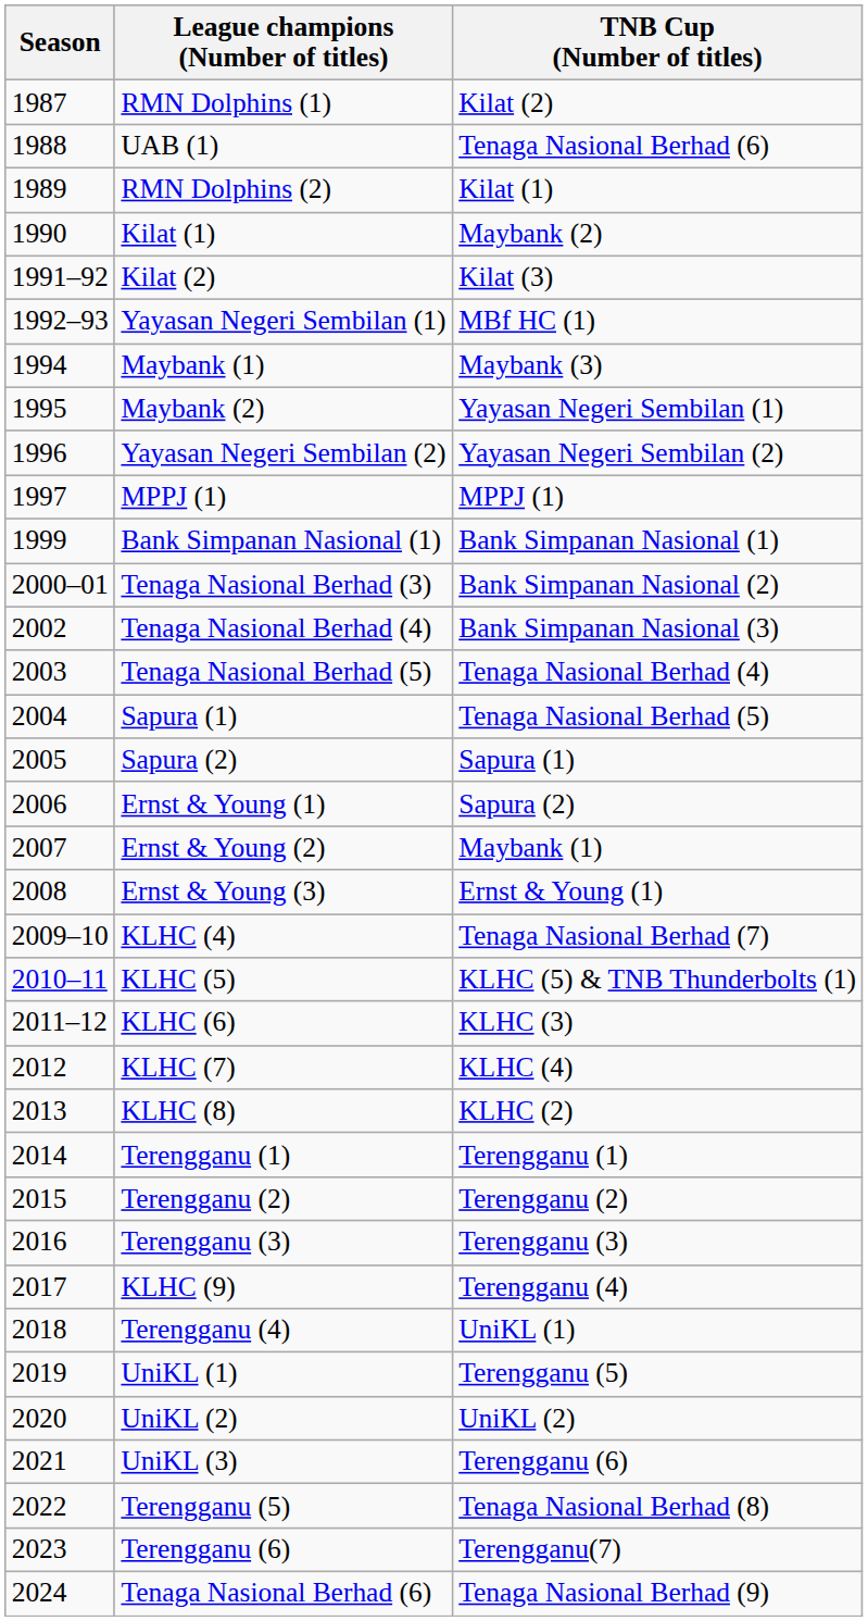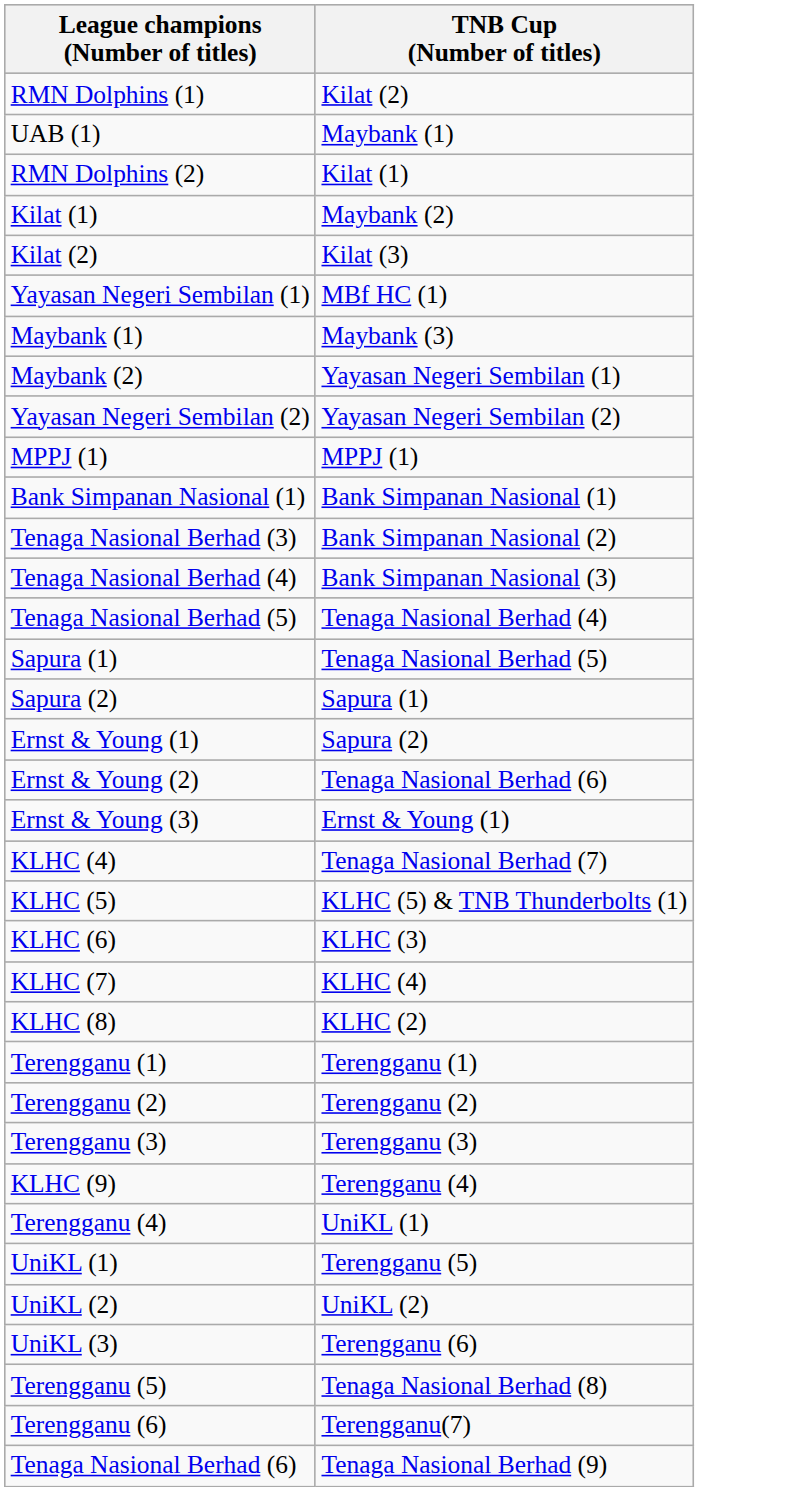 <table class="wikitable">
 <tr>
-<th>Season</th>
 <th>League champions<br>(Number of titles)</th>
 <th>TNB Cup<br>(Number of titles)</th>
 </tr>
 <tr>
-<td>1987</td>
 <td><a href='#'>RMN Dolphins</a> (1)</td>
 <td><a href='#'>Kilat</a> (2)</td>
 </tr>
 <tr>
-<td>1988</td>
 <td>UAB (1)</td>
-<td><a href='#'>Tenaga Nasional Berhad</a> (6)</td>
+<td><a href='#'>Maybank</a> (1)</td>
 </tr>
 <tr>
-<td>1989</td>
 <td><a href='#'>RMN Dolphins</a> (2)</td>
 <td><a href='#'>Kilat</a> (1)</td>
 </tr>
 <tr>
-<td>1990</td>
 <td><a href='#'>Kilat</a> (1)</td>
 <td><a href='#'>Maybank</a> (2)</td>
 </tr>
 <tr>
-<td>1991–92</td>
 <td><a href='#'>Kilat</a> (2)</td>
 <td><a href='#'>Kilat</a> (3)</td>
 </tr>
 <tr>
-<td>1992–93</td>
 <td><a href='#'>Yayasan Negeri Sembilan</a> (1)</td>
 <td><a href='#'>MBf HC</a> (1)</td>
 </tr>
 <tr>
-<td>1994</td>
 <td><a href='#'>Maybank</a> (1)</td>
 <td><a href='#'>Maybank</a> (3)</td>
 </tr>
 <tr>
-<td>1995</td>
 <td><a href='#'>Maybank</a> (2)</td>
 <td><a href='#'>Yayasan Negeri Sembilan</a> (1)</td>
 </tr>
 <tr>
-<td>1996</td>
 <td><a href='#'>Yayasan Negeri Sembilan</a> (2)</td>
 <td><a href='#'>Yayasan Negeri Sembilan</a> (2)</td>
 </tr>
 <tr>
-<td>1997</td>
 <td><a href='#'>MPPJ</a> (1)</td>
 <td><a href='#'>MPPJ</a> (1)</td>
 </tr>
 <tr>
-<td>1999</td>
 <td><a href='#'>Bank Simpanan Nasional</a> (1)</td>
 <td><a href='#'>Bank Simpanan Nasional</a> (1)</td>
 </tr>
 <tr>
-<td>2000–01</td>
 <td><a href='#'>Tenaga Nasional Berhad</a> (3)</td>
 <td><a href='#'>Bank Simpanan Nasional</a> (2)</td>
 </tr>
 <tr>
-<td>2002</td>
 <td><a href='#'>Tenaga Nasional Berhad</a> (4)</td>
 <td><a href='#'>Bank Simpanan Nasional</a> (3)</td>
 </tr>
 <tr>
-<td>2003</td>
 <td><a href='#'>Tenaga Nasional Berhad</a> (5)</td>
 <td><a href='#'>Tenaga Nasional Berhad</a> (4)</td>
 </tr>
 <tr>
-<td>2004</td>
 <td><a href='#'>Sapura</a> (1)</td>
 <td><a href='#'>Tenaga Nasional Berhad</a> (5)</td>
 </tr>
 <tr>
-<td>2005</td>
 <td><a href='#'>Sapura</a> (2)</td>
 <td><a href='#'>Sapura</a> (1)</td>
 </tr>
 <tr>
-<td>2006</td>
 <td><a href='#'>Ernst & Young</a> (1)</td>
 <td><a href='#'>Sapura</a> (2)</td>
 </tr>
 <tr>
-<td>2007</td>
 <td><a href='#'>Ernst & Young</a> (2)</td>
-<td><a href='#'>Maybank</a> (1)</td>
+<td><a href='#'>Tenaga Nasional Berhad</a> (6)</td>
 </tr>
 <tr>
-<td>2008</td>
 <td><a href='#'>Ernst & Young</a> (3)</td>
 <td><a href='#'>Ernst & Young</a> (1)</td>
 </tr>
 <tr>
-<td>2009–10</td>
 <td><a href='#'>KLHC</a> (4)</td>
 <td><a href='#'>Tenaga Nasional Berhad</a> (7)</td>
 </tr>
 <tr>
-<td><a href='#'>2010–11</a></td>
 <td><a href='#'>KLHC</a> (5)</td>
 <td><a href='#'>KLHC</a> (5) & <a href='#'>TNB Thunderbolts</a> (1)</td>
 </tr>
 <tr>
-<td>2011–12</td>
 <td><a href='#'>KLHC</a> (6)</td>
 <td><a href='#'>KLHC</a> (3)</td>
 </tr>
 <tr>
-<td>2012</td>
 <td><a href='#'>KLHC</a> (7)</td>
 <td><a href='#'>KLHC</a> (4)</td>
 </tr>
 <tr>
-<td>2013</td>
 <td><a href='#'>KLHC</a> (8)</td>
 <td><a href='#'>KLHC</a> (2)</td>
 </tr>
 <tr>
-<td>2014</td>
 <td><a href='#'>Terengganu</a> (1)</td>
 <td><a href='#'>Terengganu</a> (1)</td>
 </tr>
 <tr>
-<td>2015</td>
 <td><a href='#'>Terengganu</a> (2)</td>
 <td><a href='#'>Terengganu</a> (2)</td>
 </tr>
 <tr>
-<td>2016</td>
 <td><a href='#'>Terengganu</a> (3)</td>
 <td><a href='#'>Terengganu</a> (3)</td>
 </tr>
 <tr>
-<td>2017</td>
 <td><a href='#'>KLHC</a> (9)</td>
 <td><a href='#'>Terengganu</a> (4)</td>
 </tr>
 <tr>
-<td>2018</td>
 <td><a href='#'>Terengganu</a> (4)</td>
 <td><a href='#'>UniKL</a> (1)</td>
 </tr>
 <tr>
-<td>2019</td>
 <td><a href='#'>UniKL</a> (1)</td>
 <td><a href='#'>Terengganu</a> (5)</td>
 </tr>
 <tr>
-<td>2020</td>
 <td><a href='#'>UniKL</a> (2)</td>
 <td><a href='#'>UniKL</a> (2)</td>
 </tr>
 <tr>
-<td>2021</td>
 <td><a href='#'>UniKL</a> (3)</td>
 <td><a href='#'>Terengganu</a> (6)</td>
 </tr>
 <tr>
-<td>2022</td>
 <td><a href='#'>Terengganu</a> (5)</td>
 <td><a href='#'>Tenaga Nasional Berhad</a> (8)</td>
 </tr>
 <tr>
-<td>2023</td>
 <td><a href='#'>Terengganu</a> (6)</td>
 <td><a href='#'>Terengganu</a>(7)</td>
 </tr>
 <tr>
-<td>2024</td>
 <td><a href='#'>Tenaga Nasional Berhad</a> (6)</td>
 <td><a href='#'>Tenaga Nasional Berhad</a> (9)</td>
 </tr>
 </table>
